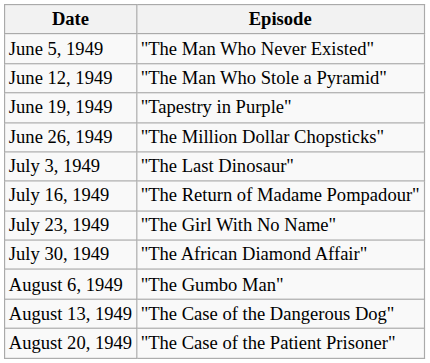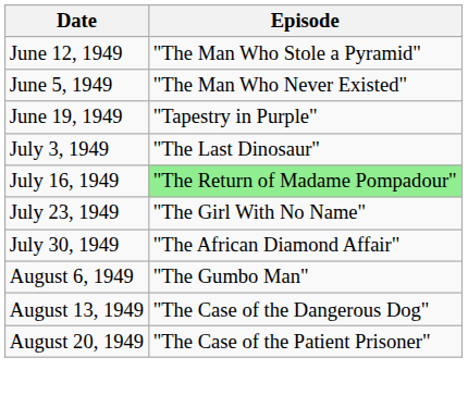 <table class="wikitable">
 <tr>
 <th>Date</th>
 <th>Episode</th>
 </tr>
 <tr>
+<td>June 12, 1949</td>
+<td>"The Man Who Stole a Pyramid"</td>
+</tr>
+<tr>
 <td>June 5, 1949</td>
 <td>"The Man Who Never Existed"</td>
 </tr>
 <tr>
-<td>June 12, 1949</td>
-<td>"The Man Who Stole a Pyramid"</td>
-</tr>
-<tr>
 <td>June 19, 1949</td>
 <td>"Tapestry in Purple"</td>
-</tr>
-<tr>
-<td>June 26, 1949</td>
-<td>"The Million Dollar Chopsticks"</td>
 </tr>
 <tr>
 <td>July 3, 1949</td>
 <td>"The Last Dinosaur"</td>
 </tr>
 <tr>
 <td>July 16, 1949</td>
-<td>"The Return of Madame Pompadour"</td>
+<td style="background: lightgreen;">"The Return of Madame Pompadour"</td>
 </tr>
 <tr>
 <td>July 23, 1949</td>
 <td>"The Girl With No Name"</td>
 </tr>
 <tr>
 <td>July 30, 1949</td>
 <td>"The African Diamond Affair"</td>
 </tr>
 <tr>
 <td>August 6, 1949</td>
 <td>"The Gumbo Man"</td>
 </tr>
 <tr>
 <td>August 13, 1949</td>
 <td>"The Case of the Dangerous Dog"</td>
 </tr>
 <tr>
 <td>August 20, 1949</td>
 <td>"The Case of the Patient Prisoner"</td>
 </tr>
 </table>
